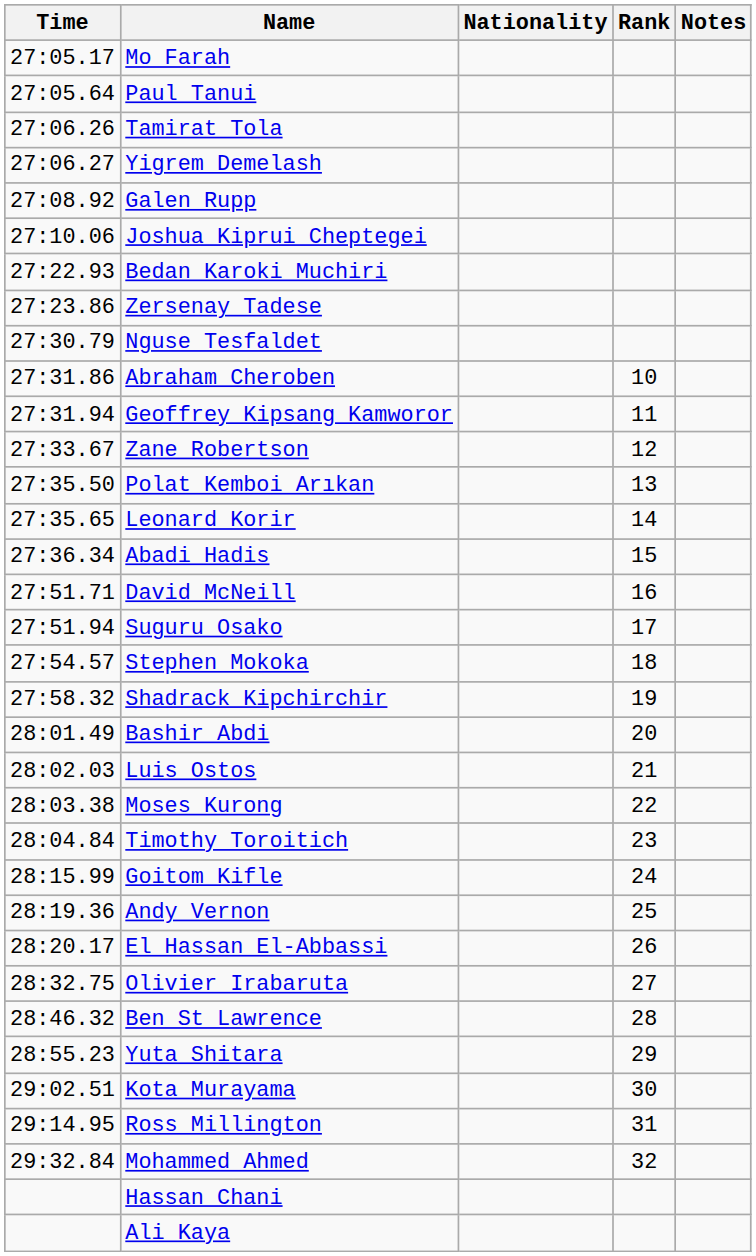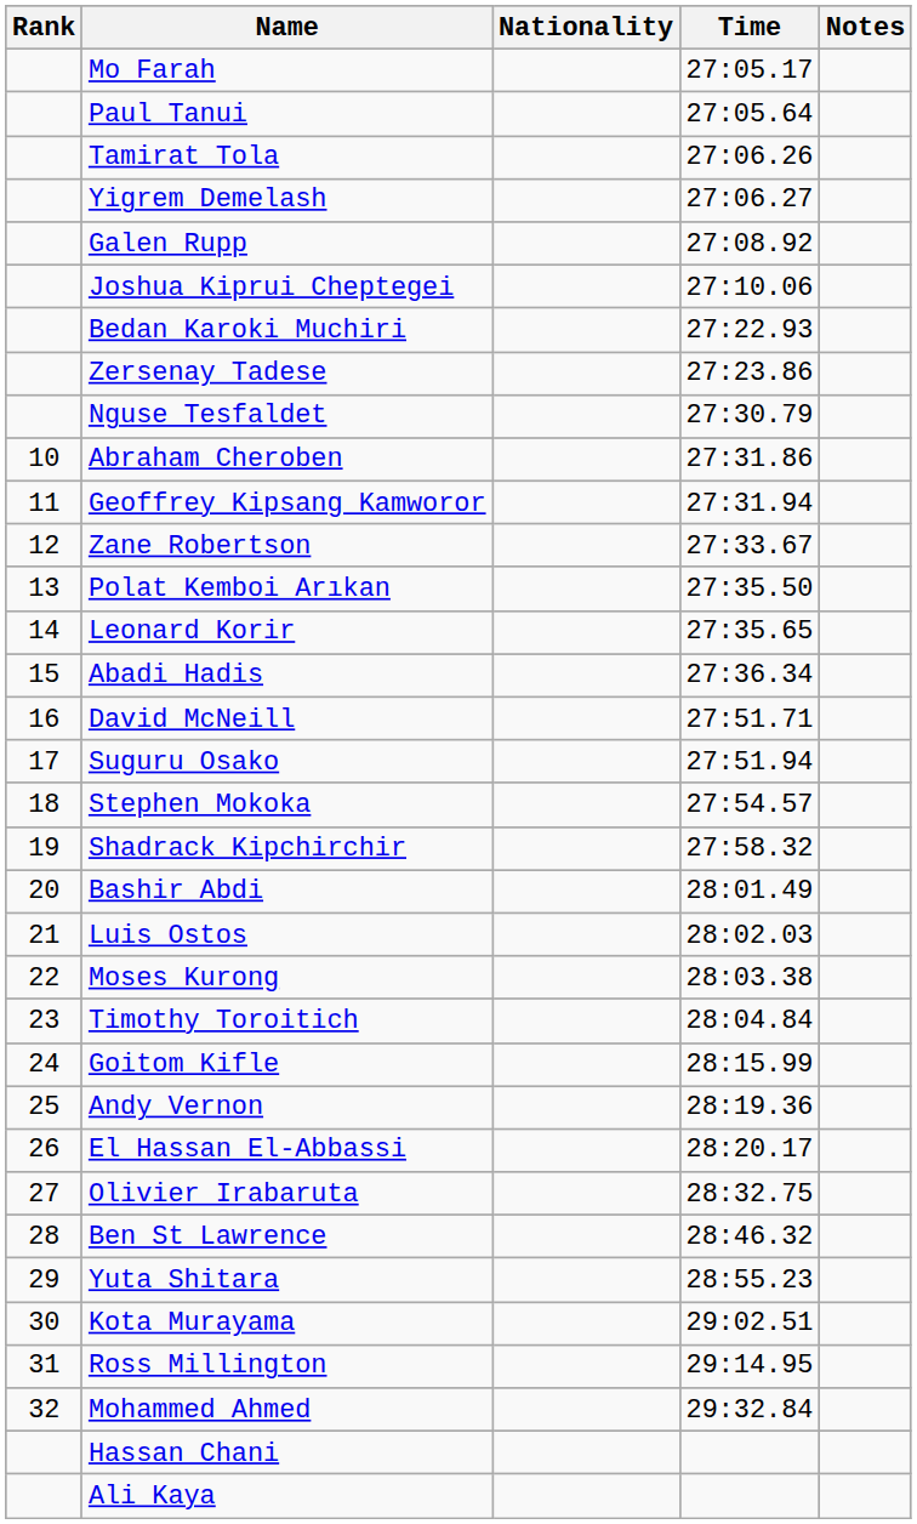 <table class="wikitable sortable" style="text-align:center">
 <tr>
-<th>Time</th>
+<th>Rank</th>
 <th>Name</th>
 <th>Nationality</th>
-<th>Rank</th>
+<th>Time</th>
 <th>Notes</th>
 </tr>
 <tr>
-<td>27:05.17</td>
+<td></td>
 <td align=left><a href='#'>Mo Farah</a></td>
 <td align=left></td>
-<td></td>
+<td>27:05.17</td>
 <td></td>
 </tr>
 <tr>
-<td>27:05.64</td>
+<td></td>
 <td align=left><a href='#'>Paul Tanui</a></td>
 <td align=left></td>
-<td></td>
+<td>27:05.64</td>
 <td></td>
 </tr>
 <tr>
-<td>27:06.26</td>
+<td></td>
 <td align=left><a href='#'>Tamirat Tola</a></td>
 <td align=left></td>
-<td></td>
+<td>27:06.26</td>
 <td></td>
 </tr>
 <tr>
-<td>27:06.27</td>
+<td></td>
 <td align=left><a href='#'>Yigrem Demelash</a></td>
 <td align=left></td>
-<td></td>
+<td>27:06.27</td>
 <td></td>
 </tr>
 <tr>
-<td>27:08.92</td>
+<td></td>
 <td align=left><a href='#'>Galen Rupp</a></td>
 <td align=left></td>
-<td></td>
+<td>27:08.92</td>
 <td></td>
 </tr>
 <tr>
-<td>27:10.06</td>
+<td></td>
 <td align=left><a href='#'>Joshua Kiprui Cheptegei</a></td>
 <td align=left></td>
-<td></td>
+<td>27:10.06</td>
 <td></td>
 </tr>
 <tr>
-<td>27:22.93</td>
+<td></td>
 <td align=left><a href='#'>Bedan Karoki Muchiri</a></td>
 <td align=left></td>
-<td></td>
+<td>27:22.93</td>
 <td></td>
 </tr>
 <tr>
-<td>27:23.86</td>
+<td></td>
 <td align=left><a href='#'>Zersenay Tadese</a></td>
 <td align=left></td>
-<td></td>
+<td>27:23.86</td>
 <td></td>
 </tr>
 <tr>
-<td>27:30.79</td>
+<td></td>
 <td align=left><a href='#'>Nguse Tesfaldet</a></td>
 <td align=left></td>
-<td></td>
+<td>27:30.79</td>
 <td></td>
 </tr>
 <tr>
-<td>27:31.86</td>
+<td>10</td>
 <td align=left><a href='#'>Abraham Cheroben</a></td>
 <td align=left></td>
-<td>10</td>
+<td>27:31.86</td>
 <td></td>
 </tr>
 <tr>
-<td>27:31.94</td>
+<td>11</td>
 <td align=left><a href='#'>Geoffrey Kipsang Kamworor</a></td>
 <td align=left></td>
-<td>11</td>
+<td>27:31.94</td>
 <td></td>
 </tr>
 <tr>
-<td>27:33.67</td>
+<td>12</td>
 <td align=left><a href='#'>Zane Robertson</a></td>
 <td align=left></td>
-<td>12</td>
+<td>27:33.67</td>
 <td></td>
 </tr>
 <tr>
-<td>27:35.50</td>
+<td>13</td>
 <td align=left><a href='#'>Polat Kemboi Arıkan</a></td>
 <td align=left></td>
-<td>13</td>
+<td>27:35.50</td>
 <td></td>
 </tr>
 <tr>
-<td>27:35.65</td>
+<td>14</td>
 <td align=left><a href='#'>Leonard Korir</a></td>
 <td align=left></td>
-<td>14</td>
+<td>27:35.65</td>
 <td></td>
 </tr>
 <tr>
-<td>27:36.34</td>
+<td>15</td>
 <td align=left><a href='#'>Abadi Hadis</a></td>
 <td align=left></td>
-<td>15</td>
+<td>27:36.34</td>
 <td></td>
 </tr>
 <tr>
-<td>27:51.71</td>
+<td>16</td>
 <td align=left><a href='#'>David McNeill</a></td>
 <td align=left></td>
-<td>16</td>
+<td>27:51.71</td>
 <td></td>
 </tr>
 <tr>
-<td>27:51.94</td>
+<td>17</td>
 <td align=left><a href='#'>Suguru Osako</a></td>
 <td align=left></td>
-<td>17</td>
+<td>27:51.94</td>
 <td></td>
 </tr>
 <tr>
-<td>27:54.57</td>
+<td>18</td>
 <td align=left><a href='#'>Stephen Mokoka</a></td>
 <td align=left></td>
-<td>18</td>
+<td>27:54.57</td>
 <td></td>
 </tr>
 <tr>
-<td>27:58.32</td>
+<td>19</td>
 <td align=left><a href='#'>Shadrack Kipchirchir</a></td>
 <td align=left></td>
-<td>19</td>
+<td>27:58.32</td>
 <td></td>
 </tr>
 <tr>
-<td>28:01.49</td>
+<td>20</td>
 <td align=left><a href='#'>Bashir Abdi</a></td>
 <td align=left></td>
-<td>20</td>
+<td>28:01.49</td>
 <td></td>
 </tr>
 <tr>
-<td>28:02.03</td>
+<td>21</td>
 <td align=left><a href='#'>Luis Ostos</a></td>
 <td align=left></td>
-<td>21</td>
+<td>28:02.03</td>
 <td></td>
 </tr>
 <tr>
-<td>28:03.38</td>
+<td>22</td>
 <td align=left><a href='#'>Moses Kurong</a></td>
 <td align=left></td>
-<td>22</td>
+<td>28:03.38</td>
 <td></td>
 </tr>
 <tr>
-<td>28:04.84</td>
+<td>23</td>
 <td align=left><a href='#'>Timothy Toroitich</a></td>
 <td align=left></td>
-<td>23</td>
+<td>28:04.84</td>
 <td></td>
 </tr>
 <tr>
-<td>28:15.99</td>
+<td>24</td>
 <td align=left><a href='#'>Goitom Kifle</a></td>
 <td align=left></td>
-<td>24</td>
+<td>28:15.99</td>
 <td></td>
 </tr>
 <tr>
-<td>28:19.36</td>
+<td>25</td>
 <td align=left><a href='#'>Andy Vernon</a></td>
 <td align=left></td>
-<td>25</td>
+<td>28:19.36</td>
 <td></td>
 </tr>
 <tr>
-<td>28:20.17</td>
+<td>26</td>
 <td align=left><a href='#'>El Hassan El-Abbassi</a></td>
 <td align=left></td>
-<td>26</td>
+<td>28:20.17</td>
 <td></td>
 </tr>
 <tr>
-<td>28:32.75</td>
+<td>27</td>
 <td align=left><a href='#'>Olivier Irabaruta</a></td>
 <td align=left></td>
-<td>27</td>
+<td>28:32.75</td>
 <td></td>
 </tr>
 <tr>
-<td>28:46.32</td>
+<td>28</td>
 <td align=left><a href='#'>Ben St Lawrence</a></td>
 <td align=left></td>
-<td>28</td>
+<td>28:46.32</td>
 <td></td>
 </tr>
 <tr>
-<td>28:55.23</td>
+<td>29</td>
 <td align=left><a href='#'>Yuta Shitara</a></td>
 <td align=left></td>
-<td>29</td>
+<td>28:55.23</td>
 <td></td>
 </tr>
 <tr>
-<td>29:02.51</td>
+<td>30</td>
 <td align=left><a href='#'>Kota Murayama</a></td>
 <td align=left></td>
-<td>30</td>
+<td>29:02.51</td>
 <td></td>
 </tr>
 <tr>
-<td>29:14.95</td>
+<td>31</td>
 <td align=left><a href='#'>Ross Millington</a></td>
 <td align=left></td>
-<td>31</td>
+<td>29:14.95</td>
 <td></td>
 </tr>
 <tr>
-<td>29:32.84</td>
+<td>32</td>
 <td align=left><a href='#'>Mohammed Ahmed</a></td>
 <td align=left></td>
-<td>32</td>
+<td>29:32.84</td>
 <td></td>
 </tr>
 <tr>
 <td></td>
 <td align=left><a href='#'>Hassan Chani</a></td>
 <td align=left></td>
 <td></td>
 <td></td>
 </tr>
 <tr>
 <td></td>
 <td align=left><a href='#'>Ali Kaya</a></td>
 <td align=left></td>
 <td></td>
 <td></td>
 </tr>
 </table>
